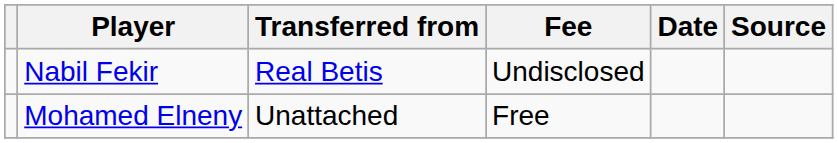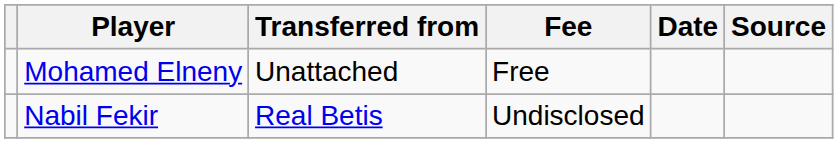 <table class="wikitable plainrowheaders sortable">
 <tr>
 <th></th>
 <th scope="col">Player</th>
 <th>Transferred from</th>
 <th style="width: 65px;">Fee</th>
 <th scope="col">Date</th>
 <th scope="col">Source</th>
 </tr>
 <tr>
 <td align="center"></td>
+<td> <a href='#'>Mohamed Elneny</a></td>
+<td>Unattached</td>
+<td>Free</td>
+<td></td>
+<td></td>
+</tr>
+<tr>
+<td align="center"></td>
 <td> <a href='#'>Nabil Fekir</a></td>
 <td> <a href='#'>Real Betis</a></td>
 <td>Undisclosed</td>
 <td></td>
 <td></td>
 </tr>
-<tr>
-<td align="center"></td>
-<td> <a href='#'>Mohamed Elneny</a></td>
-<td>Unattached</td>
-<td>Free</td>
-<td></td>
-<td></td>
-</tr>
 </table>
